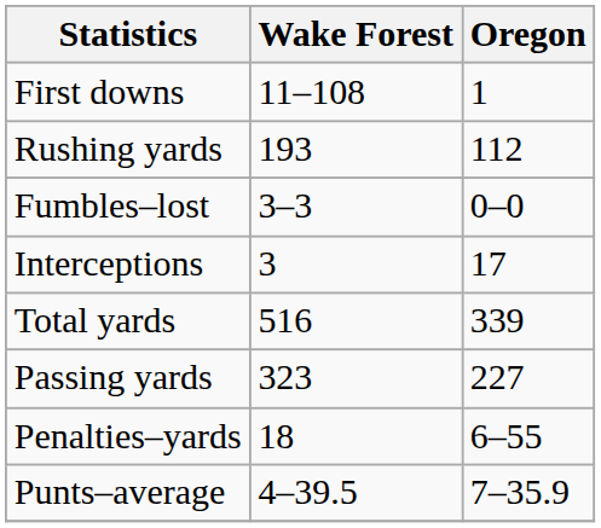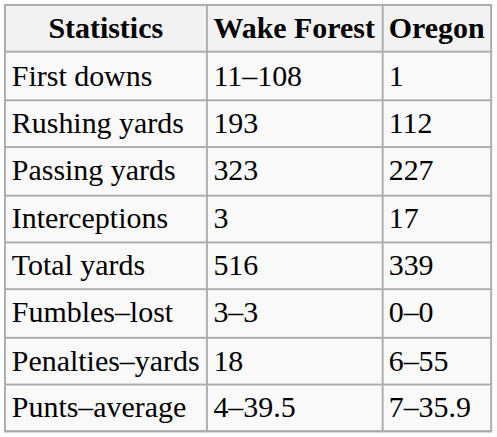 <table class="wikitable">
 <tr>
 <th>Statistics</th>
 <th>Wake Forest</th>
 <th>Oregon</th>
 </tr>
 <tr>
 <td>First downs</td>
 <td>11–108</td>
 <td>1</td>
 </tr>
 <tr>
 <td>Rushing yards</td>
 <td>193</td>
 <td>112</td>
 </tr>
 <tr>
-<td>Fumbles–lost</td>
-<td>3–3</td>
-<td>0–0</td>
+<td>Passing yards</td>
+<td>323</td>
+<td>227</td>
 </tr>
 <tr>
 <td>Interceptions</td>
 <td>3</td>
 <td>17</td>
 </tr>
 <tr>
 <td>Total yards</td>
 <td>516</td>
 <td>339</td>
 </tr>
 <tr>
-<td>Passing yards</td>
-<td>323</td>
-<td>227</td>
+<td>Fumbles–lost</td>
+<td>3–3</td>
+<td>0–0</td>
 </tr>
 <tr>
 <td>Penalties–yards</td>
 <td>18</td>
 <td>6–55</td>
 </tr>
 <tr>
 <td>Punts–average</td>
 <td>4–39.5</td>
 <td>7–35.9</td>
 </tr>
 <tr>
 </tr>
 </table>
